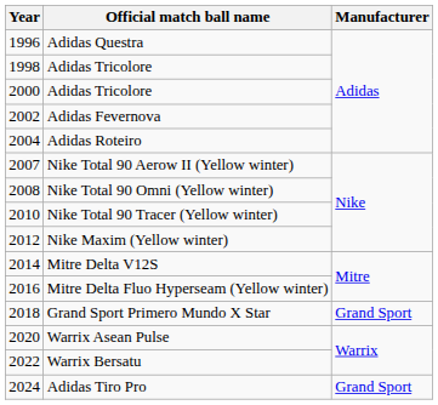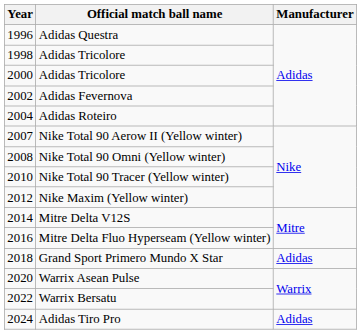 <table class="wikitable">
 <tr>
 <th>Year</th>
 <th>Official match ball name</th>
 <th>Manufacturer</th>
 </tr>
 <tr>
 <td>1996</td>
 <td>Adidas Questra</td>
 <td rowspan="5"><a href='#'>Adidas</a></td>
 </tr>
 <tr>
 <td>1998</td>
 <td>Adidas Tricolore</td>
 </tr>
 <tr>
 <td>2000</td>
 <td>Adidas Tricolore</td>
 </tr>
 <tr>
 <td>2002</td>
 <td>Adidas Fevernova</td>
 </tr>
 <tr>
 <td>2004</td>
 <td>Adidas Roteiro</td>
 </tr>
 <tr>
 <td>2007</td>
 <td>Nike Total 90 Aerow II (Yellow winter)</td>
 <td rowspan="4"><a href='#'>Nike</a></td>
 </tr>
 <tr>
 <td>2008</td>
 <td>Nike Total 90 Omni (Yellow winter)</td>
 </tr>
 <tr>
 <td>2010</td>
 <td>Nike Total 90 Tracer (Yellow winter)</td>
 </tr>
 <tr>
 <td>2012</td>
 <td>Nike Maxim (Yellow winter)</td>
 </tr>
 <tr>
 <td>2014</td>
 <td>Mitre Delta V12S</td>
 <td rowspan="2"><a href='#'>Mitre</a></td>
 </tr>
 <tr>
 <td>2016</td>
 <td>Mitre Delta Fluo Hyperseam (Yellow winter)</td>
 </tr>
 <tr>
 <td>2018</td>
 <td>Grand Sport Primero Mundo X Star</td>
-<td><a href='#'>Grand Sport</a></td>
+<td><a href='#'>Adidas</a></td>
 </tr>
 <tr>
 <td>2020</td>
 <td>Warrix Asean Pulse</td>
 <td rowspan="2"><a href='#'>Warrix</a></td>
 </tr>
 <tr>
 <td>2022</td>
 <td>Warrix Bersatu</td>
 </tr>
 <tr>
 <td>2024</td>
 <td>Adidas Tiro Pro</td>
-<td><a href='#'>Grand Sport</a></td>
+<td><a href='#'>Adidas</a></td>
 </tr>
 </table>
